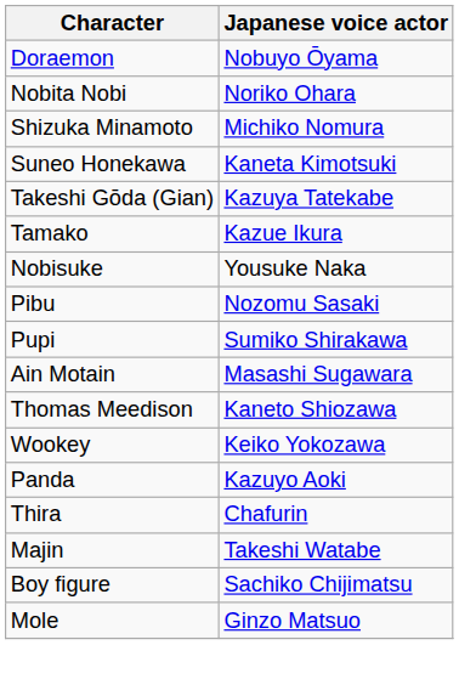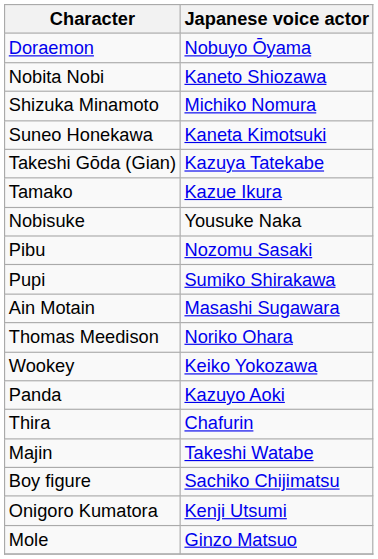 <table class = "wikitable">
 <tr>
 <th>Character</th>
 <th>Japanese voice actor</th>
 </tr>
 <tr>
 <td><a href='#'>Doraemon</a></td>
 <td><a href='#'>Nobuyo Ōyama</a></td>
 </tr>
 <tr>
 <td>Nobita Nobi</td>
-<td><a href='#'>Noriko Ohara</a></td>
+<td><a href='#'>Kaneto Shiozawa</a></td>
 </tr>
 <tr>
 <td>Shizuka Minamoto</td>
 <td><a href='#'>Michiko Nomura</a></td>
 </tr>
 <tr>
 <td>Suneo Honekawa</td>
 <td><a href='#'>Kaneta Kimotsuki</a></td>
 </tr>
 <tr>
 <td>Takeshi Gōda (Gian)</td>
 <td><a href='#'>Kazuya Tatekabe</a></td>
 </tr>
 <tr>
 <td>Tamako</td>
 <td><a href='#'>Kazue Ikura</a></td>
 </tr>
 <tr>
 <td>Nobisuke</td>
 <td>Yousuke Naka</td>
 </tr>
 <tr>
 <td>Pibu</td>
 <td><a href='#'>Nozomu Sasaki</a></td>
 </tr>
 <tr>
 <td>Pupi</td>
 <td><a href='#'>Sumiko Shirakawa</a></td>
 </tr>
 <tr>
 <td>Ain Motain</td>
 <td><a href='#'>Masashi Sugawara</a></td>
 </tr>
 <tr>
 <td>Thomas Meedison</td>
-<td><a href='#'>Kaneto Shiozawa</a></td>
+<td><a href='#'>Noriko Ohara</a></td>
 </tr>
 <tr>
 <td>Wookey</td>
 <td><a href='#'>Keiko Yokozawa</a></td>
 </tr>
 <tr>
 <td>Panda</td>
 <td><a href='#'>Kazuyo Aoki</a></td>
 </tr>
 <tr>
 <td>Thira</td>
 <td><a href='#'>Chafurin</a></td>
 </tr>
 <tr>
 <td>Majin</td>
 <td><a href='#'>Takeshi Watabe</a></td>
 </tr>
 <tr>
 <td>Boy figure</td>
 <td><a href='#'>Sachiko Chijimatsu</a></td>
 </tr>
 <tr>
+<td>Onigoro Kumatora</td>
+<td><a href='#'>Kenji Utsumi</a></td>
+</tr>
+<tr>
 <td>Mole</td>
 <td><a href='#'>Ginzo Matsuo</a></td>
 </tr>
 <tr>
 </tr>
 </table>
